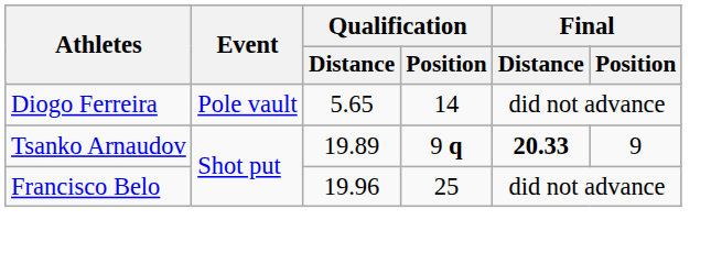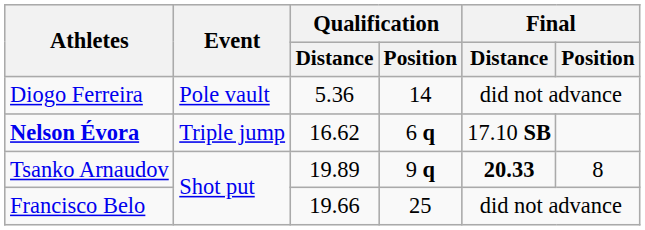 <table class=wikitable style="font-size:90%">
 <tr>
 <th rowspan="2">Athletes</th>
 <th rowspan="2">Event</th>
 <th colspan="2">Qualification</th>
 <th colspan="2">Final</th>
 </tr>
 <tr style="font-size:95%">
 <th>Distance</th>
 <th>Position</th>
 <th>Distance</th>
 <th>Position</th>
 </tr>
 <tr>
 <td><a href='#'>Diogo Ferreira</a></td>
 <td><a href='#'>Pole vault</a></td>
-<td align=center>5.65</td>
+<td align=center>5.36</td>
 <td align=center>14</td>
 <td align=center colspan=2>did not advance</td>
+</tr>
+<tr>
+<td><strong><a href='#'>Nelson Évora</a></strong></td>
+<td><a href='#'>Triple jump</a></td>
+<td align=center>16.62</td>
+<td align=center>6 <strong>q</strong></td>
+<td align=center>17.10 <strong>SB</strong></td>
+<td align=center></td>
 </tr>
 <tr>
 <td><a href='#'>Tsanko Arnaudov</a></td>
 <td rowspan=2><a href='#'>Shot put</a></td>
 <td align=center>19.89</td>
 <td align=center>9 <strong>q</strong></td>
 <td align=center><strong>20.33</strong></td>
-<td align=center>9</td>
+<td align=center>8</td>
 </tr>
 <tr>
 <td><a href='#'>Francisco Belo</a></td>
-<td align=center>19.96</td>
+<td align=center>19.66</td>
 <td align=center>25</td>
 <td align=center colspan=2>did not advance</td>
 </tr>
 </table>
